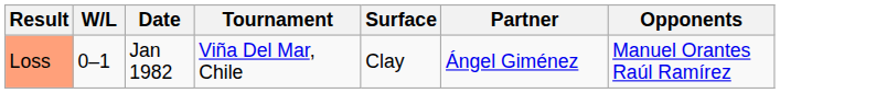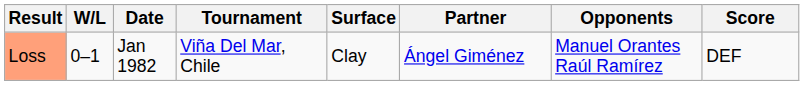 <table class="sortable wikitable">
 <tr>
 <th style="width:35px">Result</th>
 <th style="width:35px" class="unsortable">W/L</th>
 <th style="width:50px">Date</th>
 <th style="width:130px">Tournament</th>
 <th style="width:50px">Surface</th>
 <th style="width:130px">Partner</th>
 <th style="width:130px">Opponents</th>
+<th style="width:80px" class="unsortable">Score</th>
 </tr>
 <tr>
 <td style="background:#ffa07a;">Loss</td>
 <td>0–1</td>
 <td>Jan 1982</td>
 <td><a href='#'>Viña Del Mar</a>, Chile</td>
 <td>Clay</td>
 <td> <a href='#'>Ángel Giménez</a></td>
 <td> <a href='#'>Manuel Orantes</a><br> <a href='#'>Raúl Ramírez</a></td>
+<td>DEF</td>
 </tr>
 </table>
